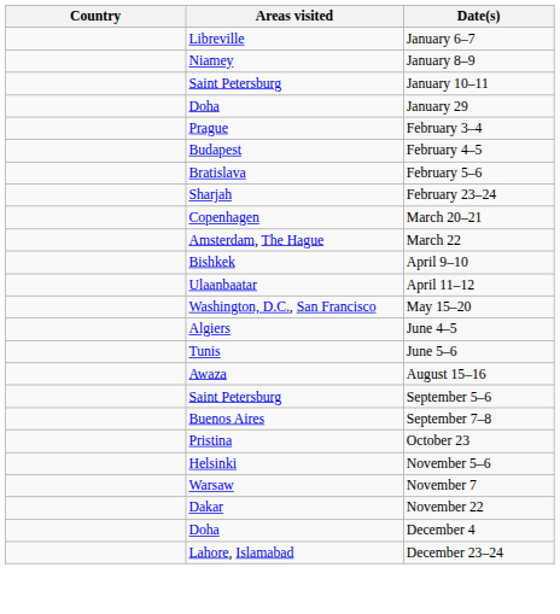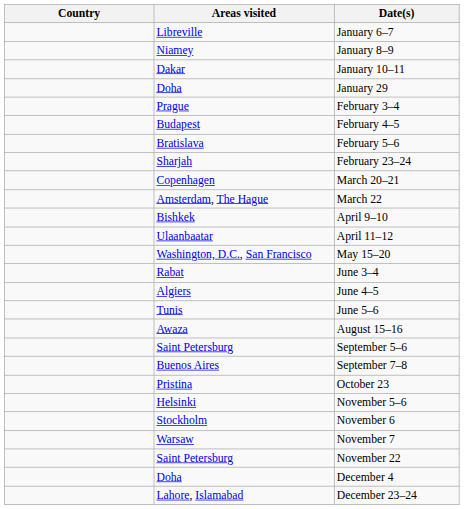 <table class="wikitable" style="margin: 1em auto 1em auto">
 <tr>
 <th width=250>Country</th>
 <th width=300>Areas visited</th>
 <th width=200>Date(s)</th>
 </tr>
 <tr>
 <td></td>
 <td><a href='#'>Libreville</a></td>
 <td>January 6–7</td>
 </tr>
 <tr>
 <td></td>
 <td><a href='#'>Niamey</a></td>
 <td>January 8–9</td>
 </tr>
 <tr>
 <td></td>
-<td><a href='#'>Saint Petersburg</a></td>
+<td><a href='#'>Dakar</a></td>
 <td>January 10–11</td>
 </tr>
 <tr>
 <td></td>
 <td><a href='#'>Doha</a></td>
 <td>January 29</td>
 </tr>
 <tr>
 <td></td>
 <td><a href='#'>Prague</a></td>
 <td>February 3–4</td>
 </tr>
 <tr>
 <td></td>
 <td><a href='#'>Budapest</a></td>
 <td>February 4–5</td>
 </tr>
 <tr>
 <td></td>
 <td><a href='#'>Bratislava</a></td>
 <td>February 5–6</td>
 </tr>
 <tr>
 <td></td>
 <td><a href='#'>Sharjah</a></td>
 <td>February 23–24</td>
 </tr>
 <tr>
 <td></td>
 <td><a href='#'>Copenhagen</a></td>
 <td>March 20–21</td>
 </tr>
 <tr>
 <td></td>
 <td><a href='#'>Amsterdam</a>, <a href='#'>The Hague</a></td>
 <td>March 22</td>
 </tr>
 <tr>
 <td></td>
 <td><a href='#'>Bishkek</a></td>
 <td>April 9–10</td>
 </tr>
 <tr>
 <td></td>
 <td><a href='#'>Ulaanbaatar</a></td>
 <td>April 11–12</td>
 </tr>
 <tr>
 <td></td>
 <td><a href='#'>Washington, D.C.</a>, <a href='#'>San Francisco</a></td>
 <td>May 15–20</td>
 </tr>
 <tr>
 <td></td>
+<td><a href='#'>Rabat</a></td>
+<td>June 3–4</td>
+</tr>
+<tr>
+<td></td>
 <td><a href='#'>Algiers</a></td>
 <td>June 4–5</td>
 </tr>
 <tr>
 <td></td>
 <td><a href='#'>Tunis</a></td>
 <td>June 5–6</td>
 </tr>
 <tr>
 <td></td>
 <td><a href='#'>Awaza</a></td>
 <td>August 15–16</td>
 </tr>
 <tr>
 <td></td>
 <td><a href='#'>Saint Petersburg</a></td>
 <td>September 5–6</td>
 </tr>
 <tr>
 <td></td>
 <td><a href='#'>Buenos Aires</a></td>
 <td>September 7–8</td>
 </tr>
 <tr>
 <td></td>
 <td><a href='#'>Pristina</a></td>
 <td>October 23</td>
 </tr>
 <tr>
 <td></td>
 <td><a href='#'>Helsinki</a></td>
 <td>November 5–6</td>
 </tr>
 <tr>
 <td></td>
+<td><a href='#'>Stockholm</a></td>
+<td>November 6</td>
+</tr>
+<tr>
+<td></td>
 <td><a href='#'>Warsaw</a></td>
 <td>November 7</td>
 </tr>
 <tr>
 <td></td>
-<td><a href='#'>Dakar</a></td>
+<td><a href='#'>Saint Petersburg</a></td>
 <td>November 22</td>
 </tr>
 <tr>
 <td></td>
 <td><a href='#'>Doha</a></td>
 <td>December 4</td>
 </tr>
 <tr>
 <td></td>
 <td><a href='#'>Lahore</a>, <a href='#'>Islamabad</a></td>
 <td>December 23–24</td>
 </tr>
 </table>
